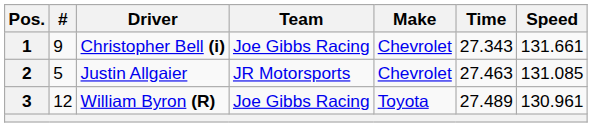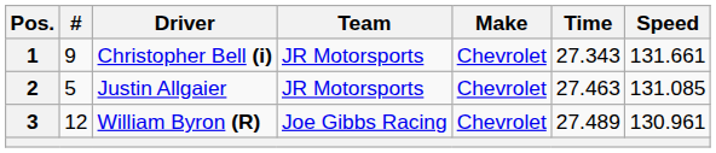 <table class="wikitable" style="font-size:95%">
 <tr>
 <th>Pos.</th>
 <th>#</th>
 <th>Driver</th>
 <th>Team</th>
 <th>Make</th>
 <th>Time</th>
 <th>Speed</th>
 </tr>
 <tr>
 <th>1</th>
 <td>9</td>
 <td><a href='#'>Christopher Bell</a> <strong>(i)</strong></td>
-<td><a href='#'>Joe Gibbs Racing</a></td>
+<td><a href='#'>JR Motorsports</a></td>
 <td><a href='#'>Chevrolet</a></td>
 <td>27.343</td>
 <td>131.661</td>
 </tr>
 <tr>
 <th>2</th>
 <td>5</td>
 <td><a href='#'>Justin Allgaier</a></td>
 <td><a href='#'>JR Motorsports</a></td>
 <td><a href='#'>Chevrolet</a></td>
 <td>27.463</td>
 <td>131.085</td>
 </tr>
 <tr>
 <th>3</th>
 <td>12</td>
 <td><a href='#'>William Byron</a> <strong>(R)</strong></td>
 <td><a href='#'>Joe Gibbs Racing</a></td>
-<td><a href='#'>Toyota</a></td>
+<td><a href='#'>Chevrolet</a></td>
 <td>27.489</td>
 <td>130.961</td>
 </tr>
 <tr>
 <th colspan="7"></th>
 </tr>
 </table>
